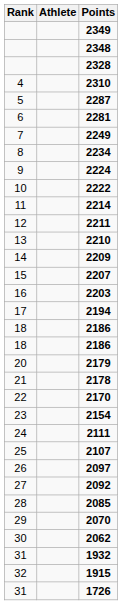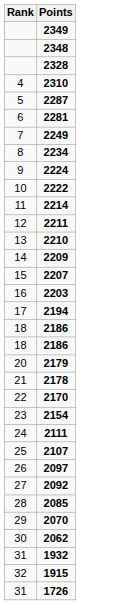 <table class=wikitable style="text-align:center;">
 <tr>
 <th>Rank</th>
-<th>Athlete</th>
 <th>Points</th>
 </tr>
 <tr>
 <td></td>
-<td align=left></td>
 <td><strong>2349</strong></td>
 </tr>
 <tr>
 <td></td>
-<td align=left></td>
 <td><strong>2348</strong></td>
 </tr>
 <tr>
 <td></td>
-<td align=left></td>
 <td><strong>2328</strong></td>
 </tr>
 <tr>
 <td>4</td>
-<td align=left></td>
 <td><strong>2310</strong></td>
 </tr>
 <tr>
 <td>5</td>
-<td align=left></td>
 <td><strong>2287</strong></td>
 </tr>
 <tr>
 <td>6</td>
-<td align=left></td>
 <td><strong>2281</strong></td>
 </tr>
 <tr>
 <td>7</td>
-<td align=left></td>
 <td><strong>2249</strong></td>
 </tr>
 <tr>
 <td>8</td>
-<td align=left></td>
 <td><strong>2234</strong></td>
 </tr>
 <tr>
 <td>9</td>
-<td align=left></td>
 <td><strong>2224</strong></td>
 </tr>
 <tr>
 <td>10</td>
-<td align=left></td>
 <td><strong>2222</strong></td>
 </tr>
 <tr>
 <td>11</td>
-<td align=left></td>
 <td><strong>2214</strong></td>
 </tr>
 <tr>
 <td>12</td>
-<td align=left></td>
 <td><strong>2211</strong></td>
 </tr>
 <tr>
 <td>13</td>
-<td align=left></td>
 <td><strong>2210</strong></td>
 </tr>
 <tr>
 <td>14</td>
-<td align=left></td>
 <td><strong>2209</strong></td>
 </tr>
 <tr>
 <td>15</td>
-<td align=left></td>
 <td><strong>2207</strong></td>
 </tr>
 <tr>
 <td>16</td>
-<td align=left></td>
 <td><strong>2203</strong></td>
 </tr>
 <tr>
 <td>17</td>
-<td align=left></td>
 <td><strong>2194</strong></td>
 </tr>
 <tr>
 <td>18</td>
-<td align=left></td>
 <td><strong>2186</strong></td>
 </tr>
 <tr>
 <td>18</td>
-<td align=left></td>
 <td><strong>2186</strong></td>
 </tr>
 <tr>
 <td>20</td>
-<td align=left></td>
 <td><strong>2179</strong></td>
 </tr>
 <tr>
 <td>21</td>
-<td align=left></td>
 <td><strong>2178</strong></td>
 </tr>
 <tr>
 <td>22</td>
-<td align=left></td>
 <td><strong>2170</strong></td>
 </tr>
 <tr>
 <td>23</td>
-<td align=left></td>
 <td><strong>2154</strong></td>
 </tr>
 <tr>
 <td>24</td>
-<td align=left></td>
 <td><strong>2111</strong></td>
 </tr>
 <tr>
 <td>25</td>
-<td align=left></td>
 <td><strong>2107</strong></td>
 </tr>
 <tr>
 <td>26</td>
-<td align=left></td>
 <td><strong>2097</strong></td>
 </tr>
 <tr>
 <td>27</td>
-<td align=left></td>
 <td><strong>2092</strong></td>
 </tr>
 <tr>
 <td>28</td>
-<td align=left></td>
 <td><strong>2085</strong></td>
 </tr>
 <tr>
 <td>29</td>
-<td align=left></td>
 <td><strong>2070</strong></td>
 </tr>
 <tr>
 <td>30</td>
-<td align=left></td>
 <td><strong>2062</strong></td>
 </tr>
 <tr>
 <td>31</td>
-<td align=left></td>
 <td><strong>1932</strong></td>
 </tr>
 <tr>
 <td>32</td>
-<td align=left></td>
 <td><strong>1915</strong></td>
 </tr>
 <tr>
 <td>31</td>
-<td align=left></td>
 <td><strong>1726</strong></td>
 </tr>
 </table>
